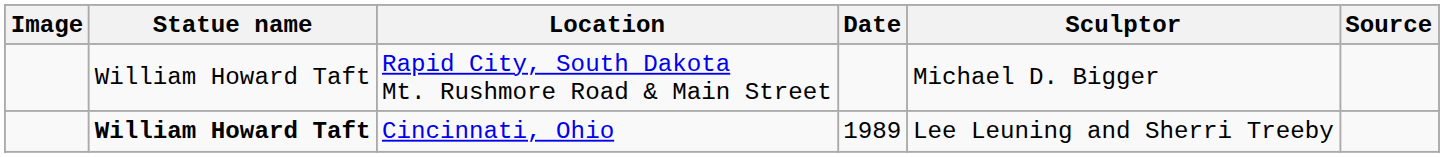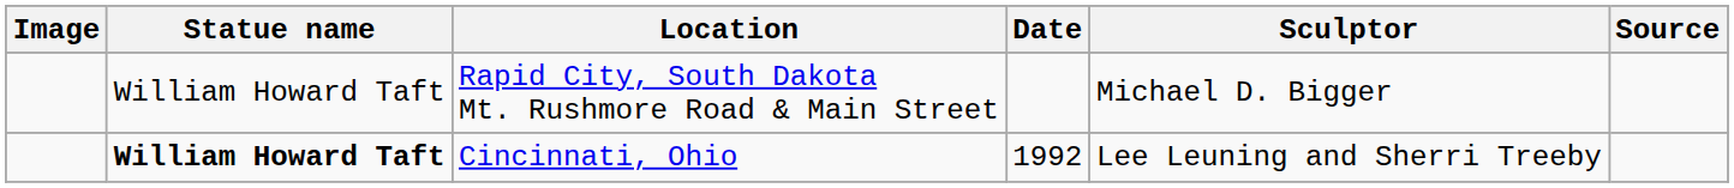 <table class="wikitable sortable">
 <tr>
 <th scope="col" class="unsortable">Image</th>
 <th scope="col">Statue name</th>
 <th scope="col">Location</th>
 <th scope="col">Date</th>
 <th scope="col">Sculptor</th>
 <th scope="col" class="unsortable">Source</th>
 </tr>
 <tr>
 <td></td>
 <td>William Howard Taft</td>
 <td><a href='#'>Rapid City, South Dakota</a><br>Mt. Rushmore Road & Main Street</td>
 <td></td>
 <td>Michael D. Bigger</td>
 <td></td>
 </tr>
 <tr>
 <td></td>
 <td><strong>William Howard Taft</strong></td>
 <td><a href='#'>Cincinnati, Ohio</a></td>
-<td>1989</td>
+<td>1992</td>
 <td>Lee Leuning and Sherri Treeby</td>
 <td></td>
 </tr>
 </table>
